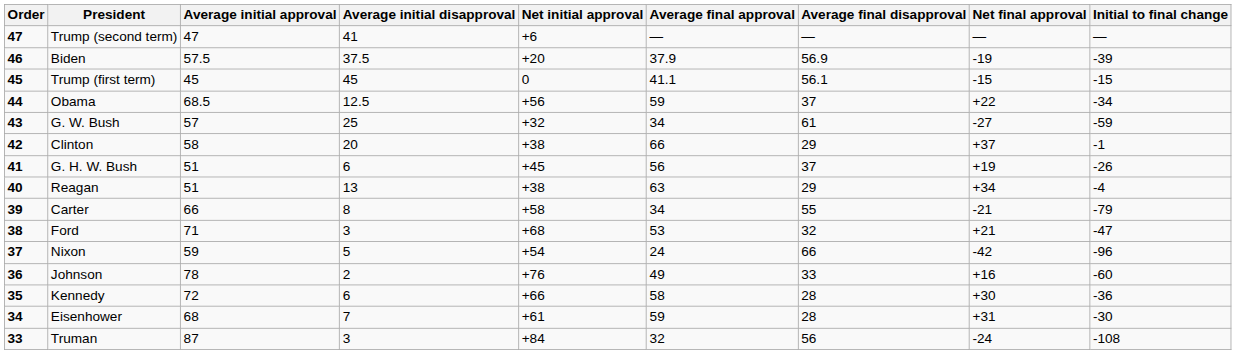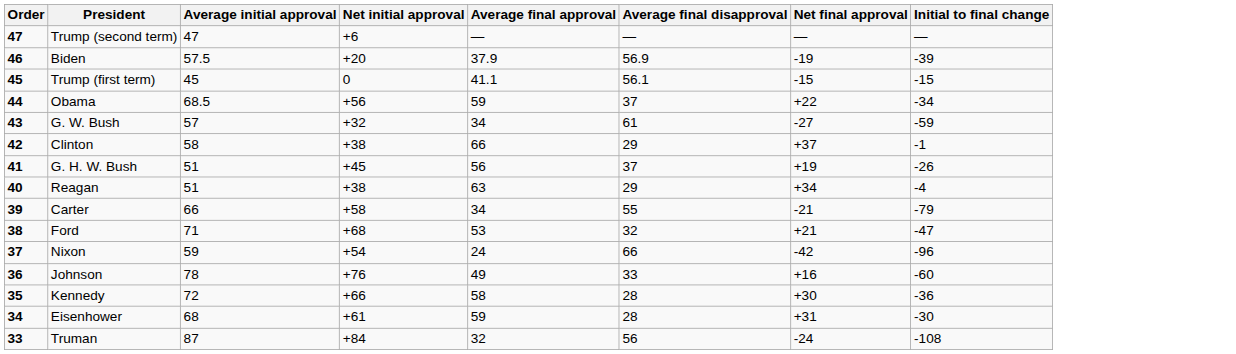 <table class="wikitable sortable">
 <tr>
 <th>Order</th>
 <th>President</th>
 <th>Average initial approval</th>
-<th>Average initial disapproval</th>
 <th>Net initial approval</th>
 <th>Average final approval</th>
 <th>Average final disapproval</th>
 <th>Net final approval</th>
 <th>Initial to final change</th>
 </tr>
 <tr>
 <td><strong>47</strong></td>
 <td>Trump (second term)</td>
 <td>47</td>
-<td>41</td>
 <td>+6</td>
 <td>—</td>
 <td>—</td>
 <td>—</td>
 <td>—</td>
 </tr>
 <tr>
 <td><strong>46</strong></td>
 <td>Biden</td>
 <td>57.5</td>
-<td>37.5</td>
 <td>+20</td>
 <td>37.9</td>
 <td>56.9</td>
 <td>-19</td>
 <td>-39</td>
 </tr>
 <tr>
 <td><strong>45</strong></td>
 <td>Trump (first term)</td>
-<td>45</td>
 <td>45</td>
 <td>0</td>
 <td>41.1</td>
 <td>56.1</td>
 <td>-15</td>
 <td>-15</td>
 </tr>
 <tr>
 <td><strong>44</strong></td>
 <td>Obama</td>
 <td>68.5</td>
-<td>12.5</td>
 <td>+56</td>
 <td>59</td>
 <td>37</td>
 <td>+22</td>
 <td>-34</td>
 </tr>
 <tr>
 <td><strong>43</strong></td>
 <td>G. W. Bush</td>
 <td>57</td>
-<td>25</td>
 <td>+32</td>
 <td>34</td>
 <td>61</td>
 <td>-27</td>
 <td>-59</td>
 </tr>
 <tr>
 <td><strong>42</strong></td>
 <td>Clinton</td>
 <td>58</td>
-<td>20</td>
 <td>+38</td>
 <td>66</td>
 <td>29</td>
 <td>+37</td>
 <td>-1</td>
 </tr>
 <tr>
 <td><strong>41</strong></td>
 <td>G. H. W. Bush</td>
 <td>51</td>
-<td>6</td>
 <td>+45</td>
 <td>56</td>
 <td>37</td>
 <td>+19</td>
 <td>-26</td>
 </tr>
 <tr>
 <td><strong>40</strong></td>
 <td>Reagan</td>
 <td>51</td>
-<td>13</td>
 <td>+38</td>
 <td>63</td>
 <td>29</td>
 <td>+34</td>
 <td>-4</td>
 </tr>
 <tr>
 <td><strong>39</strong></td>
 <td>Carter</td>
 <td>66</td>
-<td>8</td>
 <td>+58</td>
 <td>34</td>
 <td>55</td>
 <td>-21</td>
 <td>-79</td>
 </tr>
 <tr>
 <td><strong>38</strong></td>
 <td>Ford</td>
 <td>71</td>
-<td>3</td>
 <td>+68</td>
 <td>53</td>
 <td>32</td>
 <td>+21</td>
 <td>-47</td>
 </tr>
 <tr>
 <td><strong>37</strong></td>
 <td>Nixon</td>
 <td>59</td>
-<td>5</td>
 <td>+54</td>
 <td>24</td>
 <td>66</td>
 <td>-42</td>
 <td>-96</td>
 </tr>
 <tr>
 <td><strong>36</strong></td>
 <td>Johnson</td>
 <td>78</td>
-<td>2</td>
 <td>+76</td>
 <td>49</td>
 <td>33</td>
 <td>+16</td>
 <td>-60</td>
 </tr>
 <tr>
 <td><strong>35</strong></td>
 <td>Kennedy</td>
 <td>72</td>
-<td>6</td>
 <td>+66</td>
 <td>58</td>
 <td>28</td>
 <td>+30</td>
 <td>-36</td>
 </tr>
 <tr>
 <td><strong>34</strong></td>
 <td>Eisenhower</td>
 <td>68</td>
-<td>7</td>
 <td>+61</td>
 <td>59</td>
 <td>28</td>
 <td>+31</td>
 <td>-30</td>
 </tr>
 <tr>
 <td><strong>33</strong></td>
 <td>Truman</td>
 <td>87</td>
-<td>3</td>
 <td>+84</td>
 <td>32</td>
 <td>56</td>
 <td>-24</td>
 <td>-108</td>
 </tr>
 </table>
